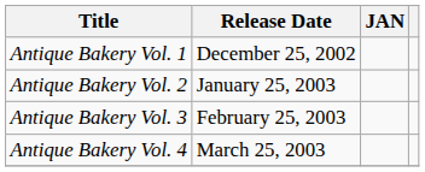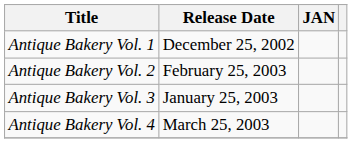 <table class="wikitable plainrowheaders" style="text-align:left;">
 <tr>
 <th scope="col">Title</th>
 <th scope="col">Release Date</th>
 <th scope="col">JAN</th>
 <th scope="col"></th>
 </tr>
 <tr>
 <td><em>Antique Bakery Vol. 1</em></td>
 <td>December 25, 2002</td>
 <td></td>
 <td style="text-align:center;"></td>
 </tr>
 <tr>
 <td><em>Antique Bakery Vol. 2</em></td>
-<td>January 25, 2003</td>
+<td>February 25, 2003</td>
 <td></td>
 <td style="text-align:center;"></td>
 </tr>
 <tr>
 <td><em>Antique Bakery Vol. 3</em></td>
-<td>February 25, 2003</td>
+<td>January 25, 2003</td>
 <td></td>
 <td style="text-align:center;"></td>
 </tr>
 <tr>
 <td><em>Antique Bakery Vol. 4</em></td>
 <td>March 25, 2003</td>
 <td></td>
 <td style="text-align:center;"></td>
 </tr>
 <tr>
 </tr>
 </table>
